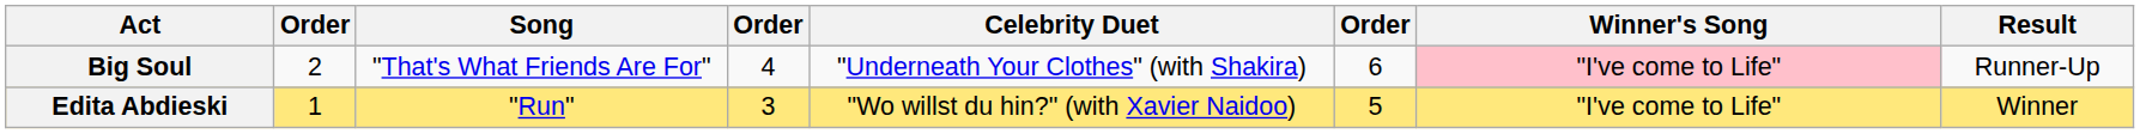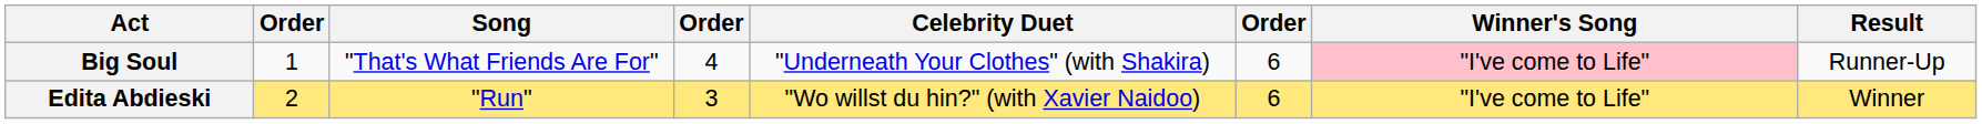 <table class="wikitable plainrowheaders" style="text-align:center;">
 <tr>
 <th scope="col" style="width:10em;">Act</th>
 <th scope="col">Order</th>
 <th scope="col" style="width:14em;">Song</th>
 <th scope="col">Order</th>
 <th scope="col" style="width:20em;">Celebrity Duet</th>
 <th scope="col">Order</th>
 <th scope="col" style="width:20em;">Winner's Song</th>
 <th scope="col" style="width:7em;">Result</th>
 </tr>
 <tr>
 <th scope="row">Big Soul</th>
-<td>2</td>
+<td>1</td>
 <td>"<a href='#'>That's What Friends Are For</a>"</td>
 <td>4</td>
 <td>"<a href='#'>Underneath Your Clothes</a>" (with <a href='#'>Shakira</a>)</td>
 <td>6</td>
 <td style="background: pink;">"I've come to Life"</td>
 <td>Runner-Up</td>
 </tr>
 <tr style="background:#ffe87c;">
 <th scope="row">Edita Abdieski</th>
-<td>1</td>
+<td>2</td>
 <td>"<a href='#'>Run</a>"</td>
 <td>3</td>
 <td>"Wo willst du hin?" (with <a href='#'>Xavier Naidoo</a>)</td>
-<td>5</td>
+<td>6</td>
 <td>"I've come to Life"</td>
 <td>Winner</td>
 </tr>
 </table>
